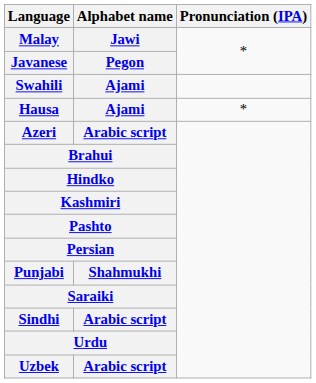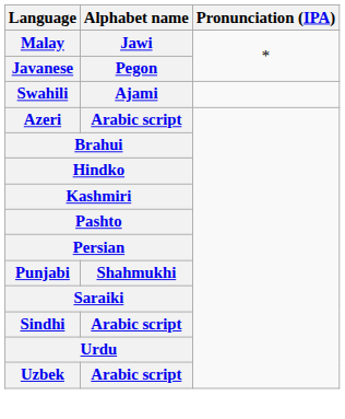 <table class="wikitable">
 <tr>
 <th>Language</th>
 <th>Alphabet name</th>
 <th>Pronunciation (<a href='#'>IPA</a>)</th>
 </tr>
 <tr>
 <th><a href='#'>Malay</a></th>
 <th><a href='#'>Jawi</a></th>
 <td rowspan="2" style="text-align:center">*</td>
 </tr>
 <tr>
 <th><a href='#'>Javanese</a></th>
 <th><a href='#'>Pegon</a></th>
 </tr>
 <tr>
 <th><a href='#'>Swahili</a></th>
 <th><a href='#'>Ajami</a></th>
 <td style="text-align:center"></td>
-</tr>
-<tr>
-<th><a href='#'>Hausa</a></th>
-<th><a href='#'>Ajami</a></th>
-<td style="text-align:center">*</td>
 </tr>
 <tr>
 <th><a href='#'>Azeri</a></th>
 <th><a href='#'>Arabic script</a></th>
 <td rowspan="11" style="text-align:center"></td>
 </tr>
 <tr>
 <th colspan="2"><strong><a href='#'>Brahui</a></strong></th>
 </tr>
 <tr>
 <th colspan="2"><a href='#'>Hindko</a></th>
 </tr>
 <tr>
 <th colspan="2"><a href='#'>Kashmiri</a></th>
 </tr>
 <tr>
 <th colspan="2"><a href='#'>Pashto</a></th>
 </tr>
 <tr>
 <th colspan="2"><a href='#'>Persian</a></th>
 </tr>
 <tr>
 <th><a href='#'>Punjabi</a></th>
 <th><a href='#'>Shahmukhi</a></th>
 </tr>
 <tr>
 <th colspan="2"><a href='#'>Saraiki</a></th>
 </tr>
 <tr>
 <th><a href='#'>Sindhi</a></th>
 <th><a href='#'>Arabic script</a></th>
 </tr>
 <tr>
 <th colspan="2"><a href='#'>Urdu</a></th>
 </tr>
 <tr>
 <th><a href='#'>Uzbek</a></th>
 <th><a href='#'>Arabic script</a></th>
 </tr>
 </table>
